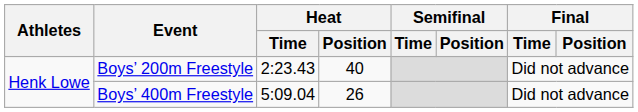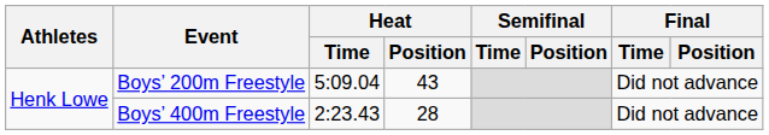 <table class="wikitable" border="1" style="font-size:90%">
 <tr>
 <th rowspan=2>Athletes</th>
 <th rowspan=2>Event</th>
 <th colspan=2>Heat</th>
 <th colspan=2>Semifinal</th>
 <th colspan=2>Final</th>
 </tr>
 <tr>
 <th>Time</th>
 <th>Position</th>
 <th>Time</th>
 <th>Position</th>
 <th>Time</th>
 <th>Position</th>
 </tr>
 <tr>
 <td rowspan=2><a href='#'>Henk Lowe</a></td>
 <td><a href='#'>Boys’ 200m Freestyle</a></td>
-<td align=center>2:23.43</td>
-<td align=center>40</td>
+<td align=center>5:09.04</td>
+<td align=center>43</td>
 <td colspan=2 bgcolor=#DCDCDC></td>
 <td colspan="2" align=center>Did not advance</td>
 </tr>
 <tr>
 <td><a href='#'>Boys’ 400m Freestyle</a></td>
-<td align=center>5:09.04</td>
-<td align=center>26</td>
+<td align=center>2:23.43</td>
+<td align=center>28</td>
 <td colspan=2 bgcolor=#DCDCDC></td>
 <td colspan="2" align=center>Did not advance</td>
 </tr>
 </table>
